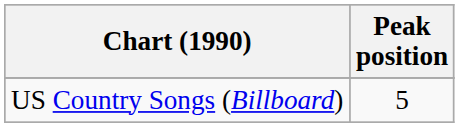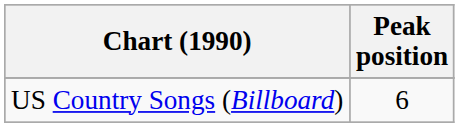 <table class="wikitable sortable">
 <tr>
 <th align="left">Chart (1990)</th>
 <th align="center">Peak<br>position</th>
 </tr>
 <tr>
 </tr>
 <tr>
 <td>US <a href='#'>Country Songs</a> (<em><a href='#'>Billboard</a></em>)</td>
-<td align="center">5</td>
+<td align="center">6</td>
 </tr>
 </table>
